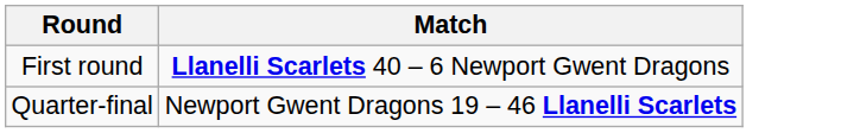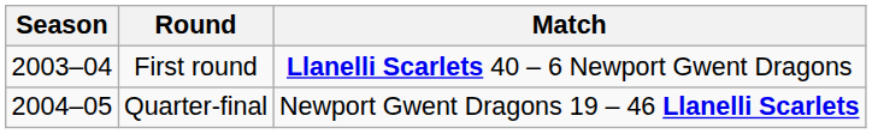 <table class="wikitable" style="text-align:center">
 <tr>
+<th>Season</th>
 <th>Round</th>
 <th>Match</th>
 </tr>
 <tr>
+<td>2003–04</td>
 <td>First round</td>
 <td><strong><a href='#'>Llanelli Scarlets</a></strong> 40 – 6 Newport Gwent Dragons</td>
 </tr>
 <tr>
+<td>2004–05</td>
 <td>Quarter-final</td>
 <td>Newport Gwent Dragons 19 – 46 <strong><a href='#'>Llanelli Scarlets</a></strong></td>
 </tr>
 </table>
